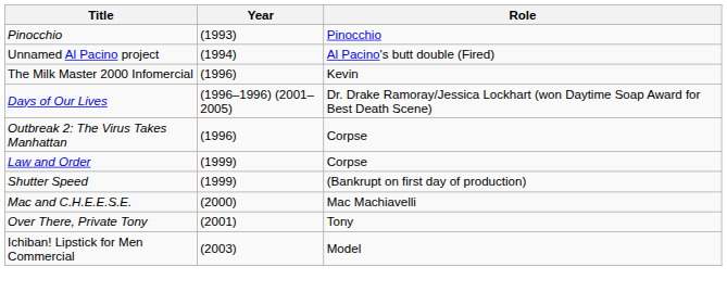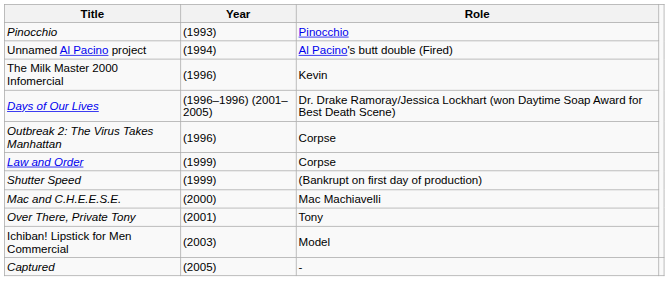 <table class="wikitable" style="font-size: 95%">
 <tr>
 <th>Title</th>
 <th>Year</th>
 <th>Role</th>
 </tr>
 <tr>
 <td><em>Pinocchio</em></td>
 <td>(1993)</td>
 <td><a href='#'>Pinocchio</a></td>
 </tr>
 <tr>
 <td>Unnamed <a href='#'>Al Pacino</a> project</td>
 <td>(1994)</td>
 <td><a href='#'>Al Pacino</a>'s butt double (Fired)</td>
 </tr>
 <tr>
 <td>The Milk Master 2000 Infomercial</td>
 <td>(1996)</td>
 <td>Kevin</td>
 </tr>
 <tr>
 <td><em><a href='#'>Days of Our Lives</a></em></td>
 <td>(1996–1996) (2001–2005)</td>
 <td>Dr. Drake Ramoray/Jessica Lockhart (won Daytime Soap Award for Best Death Scene)</td>
 </tr>
 <tr>
 <td><em>Outbreak 2: The Virus Takes Manhattan</em></td>
 <td>(1996)</td>
 <td>Corpse</td>
 </tr>
 <tr>
 <td><a href='#'><em>Law and Order</em></a></td>
 <td>(1999)</td>
 <td>Corpse</td>
 </tr>
 <tr>
 <td><em>Shutter Speed</em></td>
 <td>(1999)</td>
 <td>(Bankrupt on first day of production)</td>
 </tr>
 <tr>
 <td><em>Mac and C.H.E.E.S.E.</em></td>
 <td>(2000)</td>
 <td>Mac Machiavelli</td>
 </tr>
 <tr>
 <td><em>Over There, Private Tony</em></td>
 <td>(2001)</td>
 <td>Tony</td>
 </tr>
 <tr>
 <td>Ichiban! Lipstick for Men Commercial</td>
 <td>(2003)</td>
 <td>Model</td>
 </tr>
+<tr>
+<td><em>Captured</em></td>
+<td>(2005)</td>
+<td>-</td>
+<td></td>
+</tr>
 </table>
